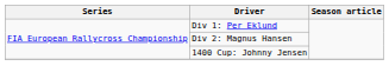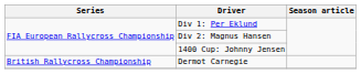 <table class="wikitable" style="font-size: 87%;">
 <tr>
 <th>Series</th>
 <th>Driver</th>
 <th>Season article</th>
 </tr>
 <tr>
 <td rowspan=3><a href='#'>FIA European Rallycross Championship</a></td>
 <td>Div 1:  <a href='#'>Per Eklund</a></td>
 <td rowspan=3></td>
 </tr>
 <tr>
 <td>Div 2:  Magnus Hansen</td>
 </tr>
 <tr>
 <td>1400 Cup:  Johnny Jensen</td>
 </tr>
 <tr>
+<td><a href='#'>British Rallycross Championship</a></td>
+<td> Dermot Carnegie</td>
+<td></td>
+</tr>
+<tr>
 </tr>
 </table>
